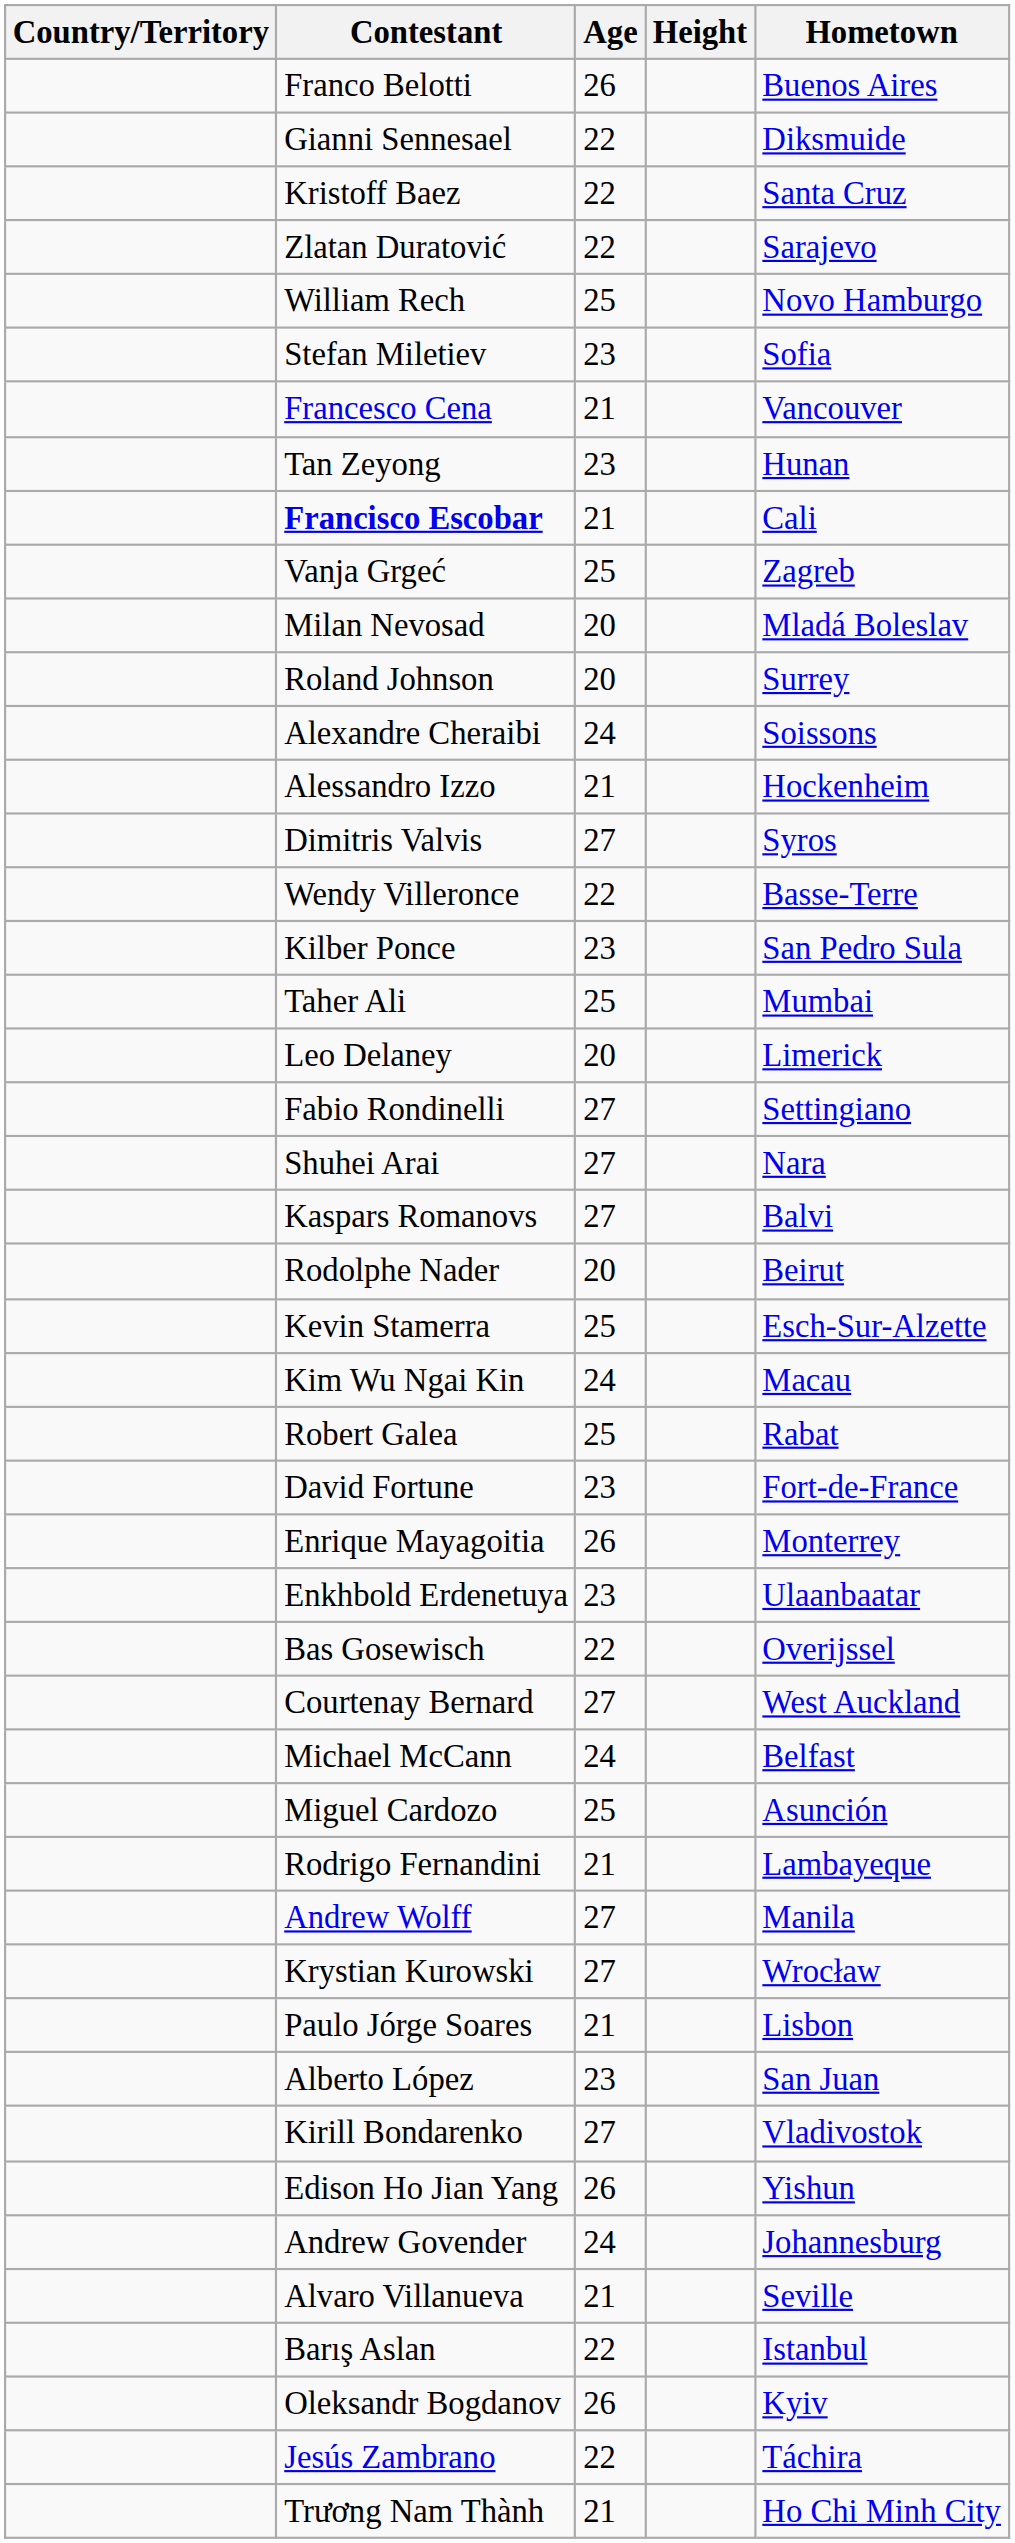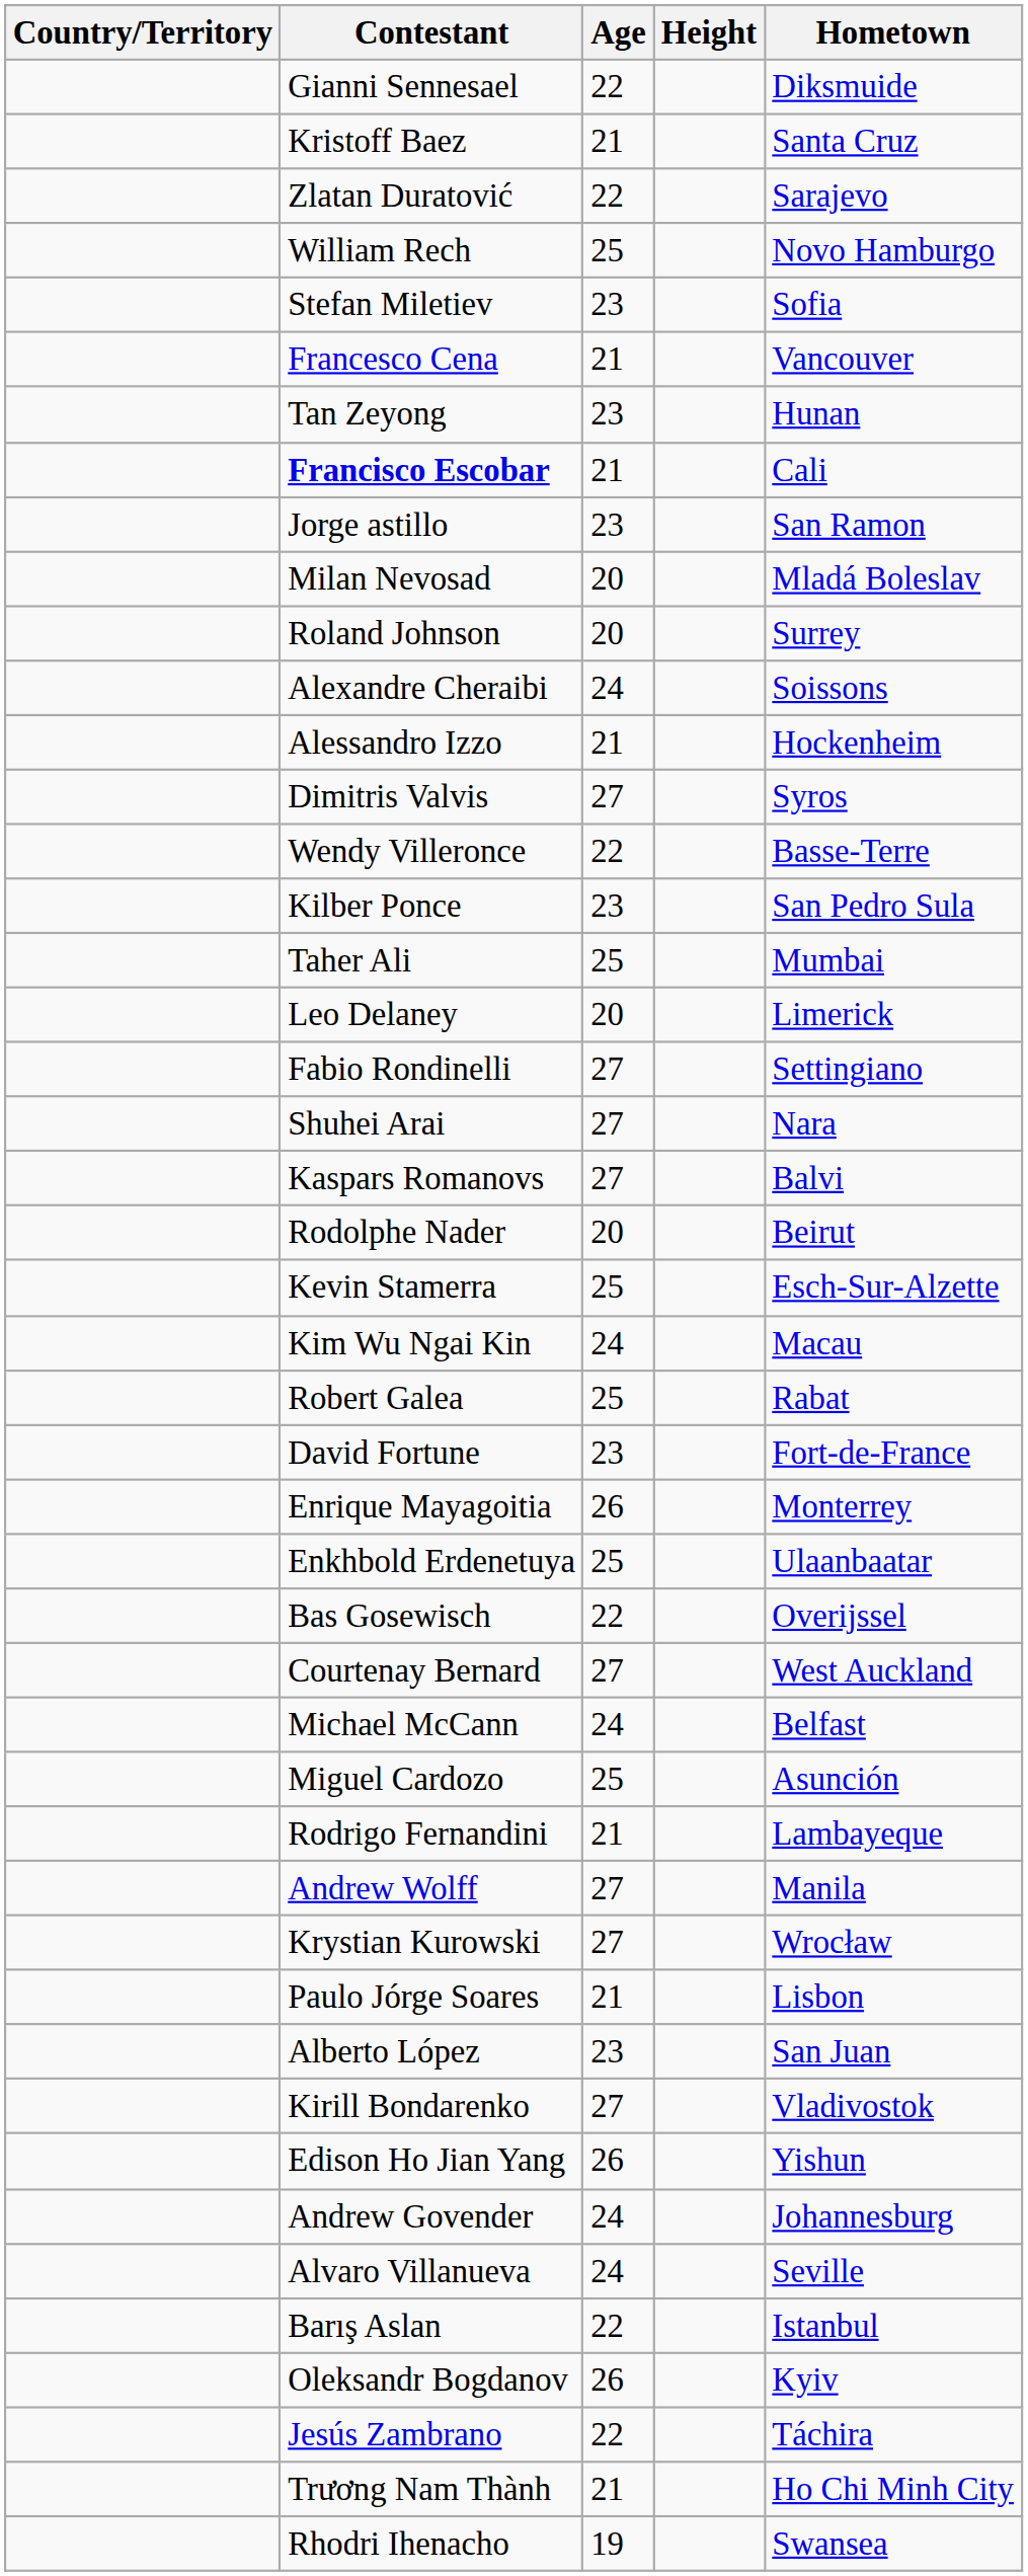 <table class="wikitable sortable" style="font-size: 95%;">
 <tr>
 <th>Country/Territory</th>
 <th>Contestant</th>
 <th>Age</th>
 <th>Height</th>
 <th>Hometown</th>
-</tr>
-<tr>
-<td><strong></strong></td>
-<td>Franco Belotti</td>
-<td>26</td>
-<td></td>
-<td><a href='#'>Buenos Aires</a></td>
 </tr>
 <tr>
 <td><strong></strong></td>
 <td>Gianni Sennesael</td>
 <td>22</td>
 <td></td>
 <td><a href='#'>Diksmuide</a></td>
 </tr>
 <tr>
 <td><strong></strong></td>
 <td>Kristoff Baez</td>
-<td>22</td>
+<td>21</td>
 <td></td>
 <td><a href='#'>Santa Cruz</a></td>
 </tr>
 <tr>
 <td><strong></strong></td>
 <td>Zlatan Duratović</td>
 <td>22</td>
 <td></td>
 <td><a href='#'>Sarajevo</a></td>
 </tr>
 <tr>
 <td><strong></strong></td>
 <td>William Rech</td>
 <td>25</td>
 <td></td>
 <td><a href='#'>Novo Hamburgo</a></td>
 </tr>
 <tr>
 <td><strong></strong></td>
 <td>Stefan Miletiev</td>
 <td>23</td>
 <td></td>
 <td><a href='#'>Sofia</a></td>
 </tr>
 <tr>
 <td><strong></strong></td>
 <td><a href='#'>Francesco Cena</a></td>
 <td>21</td>
 <td></td>
 <td><a href='#'>Vancouver</a></td>
 </tr>
 <tr>
 <td><strong></strong></td>
 <td>Tan Zeyong</td>
 <td>23</td>
 <td></td>
 <td><a href='#'>Hunan</a></td>
 </tr>
 <tr>
 <td><strong></strong></td>
 <td><strong><a href='#'>Francisco Escobar</a></strong></td>
 <td>21</td>
 <td></td>
 <td><a href='#'>Cali</a></td>
 </tr>
 <tr>
 <td><strong></strong></td>
-<td>Vanja Grgeć</td>
-<td>25</td>
+<td>Jorge astillo</td>
+<td>23</td>
 <td></td>
-<td><a href='#'>Zagreb</a></td>
+<td><a href='#'>San Ramon</a></td>
 </tr>
 <tr>
 <td><strong></strong></td>
 <td>Milan Nevosad</td>
 <td>20</td>
 <td></td>
 <td><a href='#'>Mladá Boleslav</a></td>
 </tr>
 <tr>
 <td><strong></strong></td>
 <td>Roland Johnson</td>
 <td>20</td>
 <td></td>
 <td><a href='#'>Surrey</a></td>
 </tr>
 <tr>
 <td><strong></strong></td>
 <td>Alexandre Cheraibi</td>
 <td>24</td>
 <td></td>
 <td><a href='#'>Soissons</a></td>
 </tr>
 <tr>
 <td><strong></strong></td>
 <td>Alessandro Izzo</td>
 <td>21</td>
 <td></td>
 <td><a href='#'>Hockenheim</a></td>
 </tr>
 <tr>
 <td><strong></strong></td>
 <td>Dimitris Valvis</td>
 <td>27</td>
 <td></td>
 <td><a href='#'>Syros</a></td>
 </tr>
 <tr>
 <td><strong></strong></td>
 <td>Wendy Villeronce</td>
 <td>22</td>
 <td></td>
 <td><a href='#'>Basse-Terre</a></td>
 </tr>
 <tr>
 <td><strong></strong></td>
 <td>Kilber Ponce</td>
 <td>23</td>
 <td></td>
 <td><a href='#'>San Pedro Sula</a></td>
 </tr>
 <tr>
 <td><strong></strong></td>
 <td>Taher Ali</td>
 <td>25</td>
 <td></td>
 <td><a href='#'>Mumbai</a></td>
 </tr>
 <tr>
 <td><strong></strong></td>
 <td>Leo Delaney</td>
 <td>20</td>
 <td></td>
 <td><a href='#'>Limerick</a></td>
 </tr>
 <tr>
 <td><strong></strong></td>
 <td>Fabio Rondinelli</td>
 <td>27</td>
 <td></td>
 <td><a href='#'>Settingiano</a></td>
 </tr>
 <tr>
 <td><strong></strong></td>
 <td>Shuhei Arai</td>
 <td>27</td>
 <td></td>
 <td><a href='#'>Nara</a></td>
 </tr>
 <tr>
 <td><strong></strong></td>
 <td>Kaspars Romanovs</td>
 <td>27</td>
 <td></td>
 <td><a href='#'>Balvi</a></td>
 </tr>
 <tr>
 <td><strong></strong></td>
 <td>Rodolphe Nader</td>
 <td>20</td>
 <td></td>
 <td><a href='#'>Beirut</a></td>
 </tr>
 <tr>
 <td><strong></strong></td>
 <td>Kevin Stamerra</td>
 <td>25</td>
 <td></td>
 <td><a href='#'>Esch-Sur-Alzette</a></td>
 </tr>
 <tr>
 <td><strong></strong></td>
 <td>Kim Wu Ngai Kin</td>
 <td>24</td>
 <td></td>
 <td><a href='#'>Macau</a></td>
 </tr>
 <tr>
 <td><strong></strong></td>
 <td>Robert Galea</td>
 <td>25</td>
 <td></td>
 <td><a href='#'>Rabat</a></td>
 </tr>
 <tr>
 <td><strong></strong></td>
 <td>David Fortune</td>
 <td>23</td>
 <td></td>
 <td><a href='#'>Fort-de-France</a></td>
 </tr>
 <tr>
 <td><strong></strong></td>
 <td>Enrique Mayagoitia</td>
 <td>26</td>
 <td></td>
 <td><a href='#'>Monterrey</a></td>
 </tr>
 <tr>
 <td><strong></strong></td>
 <td>Enkhbold Erdenetuya</td>
-<td>23</td>
+<td>25</td>
 <td></td>
 <td><a href='#'>Ulaanbaatar</a></td>
 </tr>
 <tr>
 <td><strong></strong></td>
 <td>Bas Gosewisch</td>
 <td>22</td>
 <td></td>
 <td><a href='#'>Overijssel</a></td>
 </tr>
 <tr>
 <td><strong></strong></td>
 <td>Courtenay Bernard</td>
 <td>27</td>
 <td></td>
 <td><a href='#'>West Auckland</a></td>
 </tr>
 <tr>
 <td><strong></strong></td>
 <td>Michael McCann</td>
 <td>24</td>
 <td></td>
 <td><a href='#'>Belfast</a></td>
 </tr>
 <tr>
 <td><strong></strong></td>
 <td>Miguel Cardozo</td>
 <td>25</td>
 <td></td>
 <td><a href='#'>Asunción</a></td>
 </tr>
 <tr>
 <td><strong></strong></td>
 <td>Rodrigo Fernandini</td>
 <td>21</td>
 <td></td>
 <td><a href='#'>Lambayeque</a></td>
 </tr>
 <tr>
 <td><strong></strong></td>
 <td><a href='#'>Andrew Wolff</a></td>
 <td>27</td>
 <td></td>
 <td><a href='#'>Manila</a></td>
 </tr>
 <tr>
 <td><strong></strong></td>
 <td>Krystian Kurowski</td>
 <td>27</td>
 <td></td>
 <td><a href='#'>Wrocław</a></td>
 </tr>
 <tr>
 <td><strong></strong></td>
 <td>Paulo Jórge Soares</td>
 <td>21</td>
 <td></td>
 <td><a href='#'>Lisbon</a></td>
 </tr>
 <tr>
 <td><strong></strong></td>
 <td>Alberto López</td>
 <td>23</td>
 <td></td>
 <td><a href='#'>San Juan</a></td>
 </tr>
 <tr>
 <td><strong></strong></td>
 <td>Kirill Bondarenko</td>
 <td>27</td>
 <td></td>
 <td><a href='#'>Vladivostok</a></td>
 </tr>
 <tr>
 <td><strong></strong></td>
 <td>Edison Ho Jian Yang</td>
 <td>26</td>
 <td></td>
 <td><a href='#'>Yishun</a></td>
 </tr>
 <tr>
 <td><strong></strong></td>
 <td>Andrew Govender</td>
 <td>24</td>
 <td></td>
 <td><a href='#'>Johannesburg</a></td>
 </tr>
 <tr>
 <td><strong></strong></td>
 <td>Alvaro Villanueva</td>
-<td>21</td>
+<td>24</td>
 <td></td>
 <td><a href='#'>Seville</a></td>
 </tr>
 <tr>
 <td><strong></strong></td>
 <td>Barış Aslan</td>
 <td>22</td>
 <td></td>
 <td><a href='#'>Istanbul</a></td>
 </tr>
 <tr>
 <td><strong></strong></td>
 <td>Oleksandr Bogdanov</td>
 <td>26</td>
 <td></td>
 <td><a href='#'>Kyiv</a></td>
 </tr>
 <tr>
 <td><strong></strong></td>
 <td><a href='#'>Jesús Zambrano</a></td>
 <td>22</td>
 <td></td>
 <td><a href='#'>Táchira</a></td>
 </tr>
 <tr>
 <td><strong></strong></td>
 <td>Trương Nam Thành</td>
 <td>21</td>
 <td></td>
 <td><a href='#'>Ho Chi Minh City</a></td>
 </tr>
+<tr>
+<td><strong></strong></td>
+<td>Rhodri Ihenacho</td>
+<td>19</td>
+<td></td>
+<td><a href='#'>Swansea</a></td>
+</tr>
 </table>
